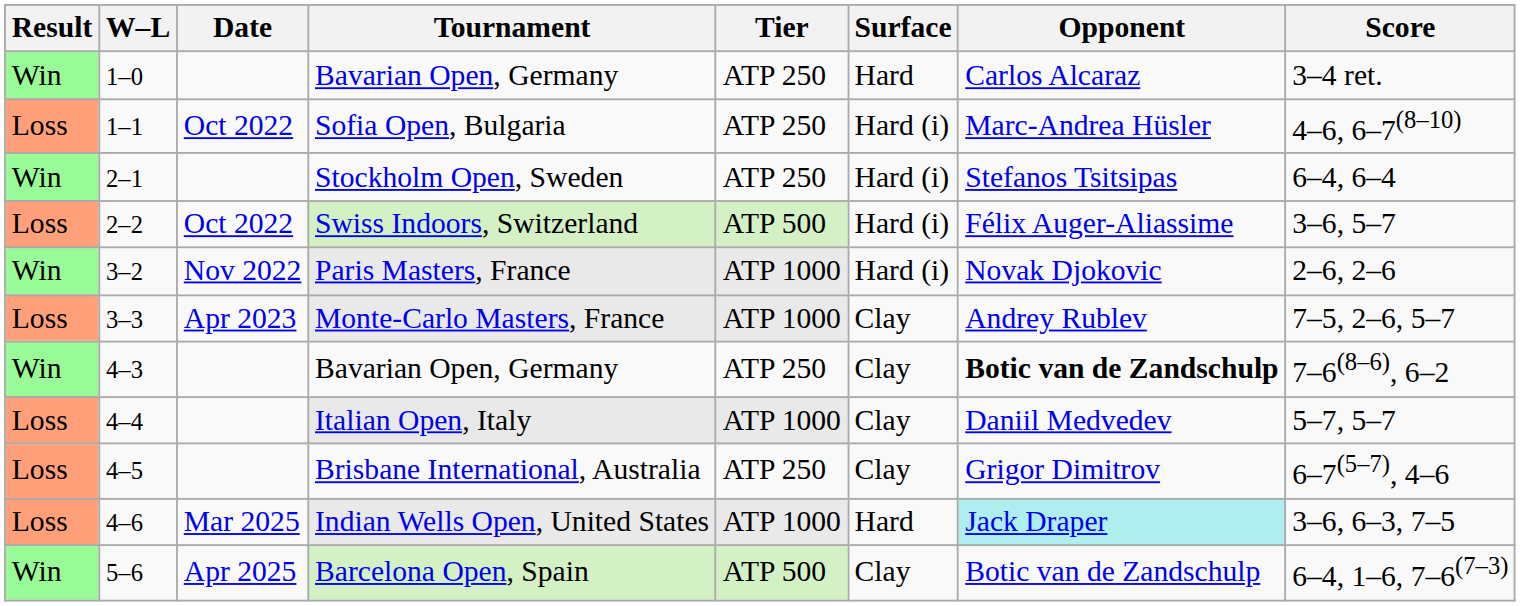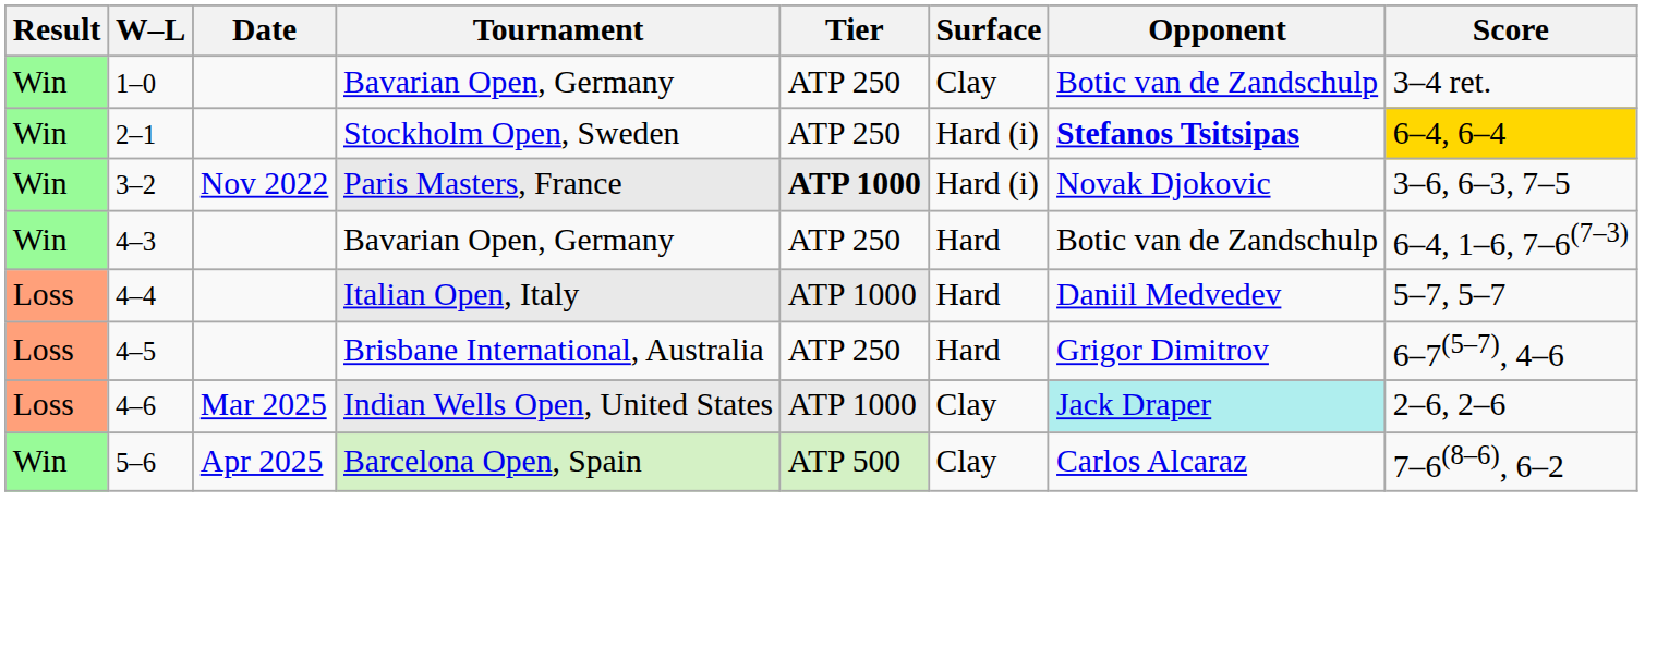 <table class="sortable wikitable nowrap">
 <tr>
 <th>Result</th>
 <th class="unsortable">W–L</th>
 <th>Date</th>
 <th>Tournament</th>
 <th>Tier</th>
 <th>Surface</th>
 <th>Opponent</th>
 <th class="unsortable">Score</th>
 </tr>
 <tr>
 <td bgcolor=98fb98>Win</td>
 <td><small>1–0</small></td>
 <td><a href='#'></a></td>
 <td><a href='#'>Bavarian Open</a>, Germany</td>
 <td>ATP 250</td>
-<td>Hard</td>
-<td> <a href='#'>Carlos Alcaraz</a></td>
+<td>Clay</td>
+<td> <a href='#'>Botic van de Zandschulp</a></td>
 <td>3–4 ret.</td>
-</tr>
-<tr>
-<td bgcolor=ffa07a>Loss</td>
-<td><small>1–1</small></td>
-<td><a href='#'>Oct 2022</a></td>
-<td><a href='#'>Sofia Open</a>, Bulgaria</td>
-<td>ATP 250</td>
-<td>Hard (i)</td>
-<td> <a href='#'>Marc-Andrea Hüsler</a></td>
-<td>4–6, 6–7<sup>(8–10)</sup></td>
 </tr>
 <tr>
 <td bgcolor=98fb98>Win</td>
 <td><small>2–1</small></td>
 <td><a href='#'></a></td>
 <td><a href='#'>Stockholm Open</a>, Sweden</td>
 <td>ATP 250</td>
 <td>Hard (i)</td>
-<td align=left> <a href='#'>Stefanos Tsitsipas</a></td>
-<td>6–4, 6–4</td>
-</tr>
-<tr>
-<td bgcolor=ffa07a>Loss</td>
-<td><small>2–2</small></td>
-<td><a href='#'>Oct 2022</a></td>
-<td style="background:#d4f1c5;"><a href='#'>Swiss Indoors</a>, Switzerland</td>
-<td style="background:#d4f1c5;">ATP 500</td>
-<td>Hard (i)</td>
-<td> <a href='#'>Félix Auger-Aliassime</a></td>
-<td>3–6, 5–7</td>
+<td align=left><strong> <a href='#'>Stefanos Tsitsipas</a></strong></td>
+<td style="background: gold;">6–4, 6–4</td>
 </tr>
 <tr>
 <td bgcolor=98fb98>Win</td>
 <td><small>3–2</small></td>
 <td><a href='#'>Nov 2022</a></td>
 <td style="background:#e9e9e9;"><a href='#'>Paris Masters</a>, France</td>
-<td style="background:#e9e9e9;">ATP 1000</td>
+<td style="background:#e9e9e9;"><strong>ATP 1000</strong></td>
 <td>Hard (i)</td>
 <td> <a href='#'>Novak Djokovic</a></td>
-<td>2–6, 2–6</td>
-</tr>
-<tr>
-<td bgcolor=ffa07a>Loss</td>
-<td><small>3–3</small></td>
-<td><a href='#'>Apr 2023</a></td>
-<td style="background:#e9e9e9;"><a href='#'>Monte-Carlo Masters</a>, France</td>
-<td style="background:#e9e9e9;">ATP 1000</td>
-<td>Clay</td>
-<td> <a href='#'>Andrey Rublev</a></td>
-<td>7–5, 2–6, 5–7</td>
+<td>3–6, 6–3, 7–5</td>
 </tr>
 <tr>
 <td bgcolor=98fb98>Win</td>
 <td><small>4–3</small></td>
 <td><a href='#'></a></td>
 <td>Bavarian Open, Germany </td>
 <td>ATP 250</td>
-<td>Clay</td>
-<td><strong> Botic van de Zandschulp</strong></td>
-<td>7–6<sup>(8–6)</sup>, 6–2</td>
+<td>Hard</td>
+<td> Botic van de Zandschulp</td>
+<td>6–4, 1–6, 7–6<sup>(7–3)</sup></td>
 </tr>
 <tr>
 <td bgcolor=ffa07a>Loss</td>
 <td><small>4–4</small></td>
 <td><a href='#'></a></td>
 <td style="background:#E9E9E9;"><a href='#'>Italian Open</a>, Italy</td>
 <td style="background:#E9E9E9;">ATP 1000</td>
-<td>Clay</td>
+<td>Hard</td>
 <td> <a href='#'>Daniil Medvedev</a></td>
 <td>5–7, 5–7</td>
 </tr>
 <tr>
 <td bgcolor=ffa07a>Loss</td>
 <td><small>4–5</small></td>
 <td><a href='#'></a></td>
 <td><a href='#'>Brisbane International</a>, Australia</td>
 <td>ATP 250</td>
-<td>Clay</td>
+<td>Hard</td>
 <td> <a href='#'>Grigor Dimitrov</a></td>
 <td>6–7<sup>(5–7)</sup>, 4–6</td>
 </tr>
 <tr>
 <td bgcolor=ffa07a>Loss</td>
 <td><small>4–6</small></td>
 <td><a href='#'>Mar 2025</a></td>
 <td style="background:#e9e9e9;"><a href='#'>Indian Wells Open</a>, United States</td>
 <td style="background:#e9e9e9;">ATP 1000</td>
-<td>Hard</td>
+<td>Clay</td>
 <td style="background: paleturquoise;"> <a href='#'>Jack Draper</a></td>
-<td>3–6, 6–3, 7–5</td>
+<td>2–6, 2–6</td>
 </tr>
 <tr>
 <td bgcolor=98fb98>Win</td>
 <td><small>5–6</small></td>
 <td><a href='#'>Apr 2025</a></td>
 <td style="background:#d4f1c5;"><a href='#'>Barcelona Open</a>, Spain</td>
 <td style="background:#d4f1c5;">ATP 500</td>
 <td>Clay</td>
-<td> <a href='#'>Botic van de Zandschulp</a></td>
-<td>6–4, 1–6, 7–6<sup>(7–3)</sup></td>
+<td> <a href='#'>Carlos Alcaraz</a></td>
+<td>7–6<sup>(8–6)</sup>, 6–2</td>
 </tr>
 </table>
